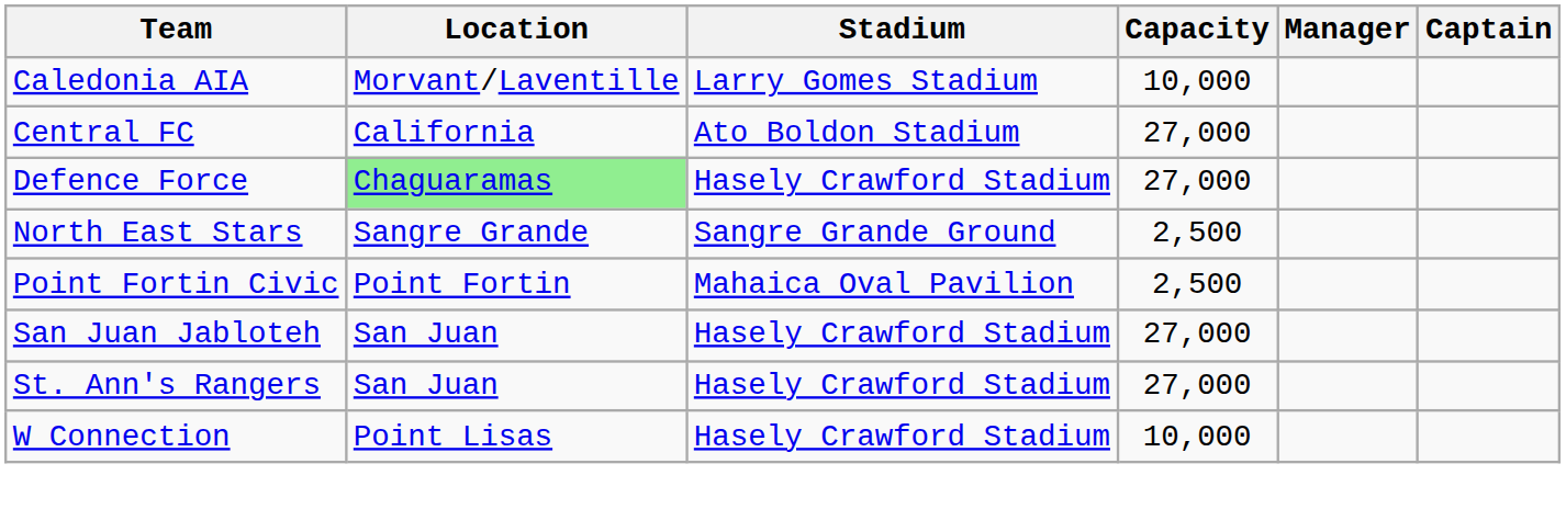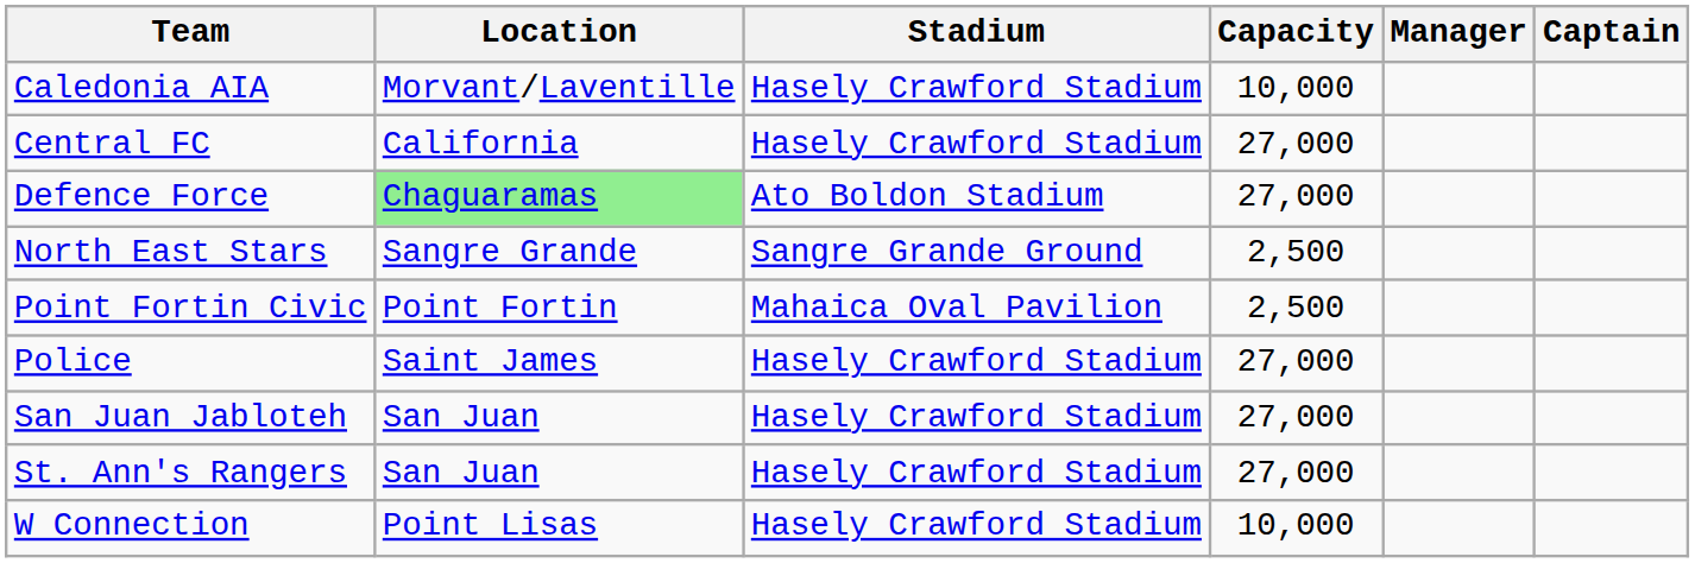 <table class="sortable wikitable" style="font-size:90%;">
 <tr>
 <th>Team</th>
 <th>Location</th>
 <th>Stadium</th>
 <th>Capacity</th>
 <th>Manager</th>
 <th>Captain</th>
 </tr>
 <tr>
 <td><a href='#'>Caledonia AIA</a></td>
 <td><a href='#'>Morvant</a>/<a href='#'>Laventille</a></td>
-<td><a href='#'>Larry Gomes Stadium</a></td>
+<td><a href='#'>Hasely Crawford Stadium</a></td>
 <td align=center>10,000</td>
 <td> </td>
 <td> </td>
 </tr>
 <tr>
 <td><a href='#'>Central FC</a></td>
 <td><a href='#'>California</a></td>
-<td><a href='#'>Ato Boldon Stadium</a></td>
+<td><a href='#'>Hasely Crawford Stadium</a></td>
 <td align=center>27,000</td>
 <td> </td>
 <td> </td>
 </tr>
 <tr>
 <td><a href='#'>Defence Force</a></td>
 <td style="background: lightgreen;"><a href='#'>Chaguaramas</a></td>
-<td><a href='#'>Hasely Crawford Stadium</a></td>
+<td><a href='#'>Ato Boldon Stadium</a></td>
 <td align=center>27,000</td>
 <td> </td>
 <td> </td>
 </tr>
 <tr>
 <td><a href='#'>North East Stars</a></td>
 <td><a href='#'>Sangre Grande</a></td>
 <td><a href='#'>Sangre Grande Ground</a></td>
 <td align=center>2,500</td>
 <td> </td>
 <td> </td>
 </tr>
 <tr>
 <td><a href='#'>Point Fortin Civic</a></td>
 <td><a href='#'>Point Fortin</a></td>
 <td><a href='#'>Mahaica Oval Pavilion</a></td>
 <td align=center>2,500</td>
+<td> </td>
+<td> </td>
+</tr>
+<tr>
+<td><a href='#'>Police</a></td>
+<td><a href='#'>Saint James</a></td>
+<td><a href='#'>Hasely Crawford Stadium</a></td>
+<td align=center>27,000</td>
 <td> </td>
 <td> </td>
 </tr>
 <tr>
 <td><a href='#'>San Juan Jabloteh</a></td>
 <td><a href='#'>San Juan</a></td>
 <td><a href='#'>Hasely Crawford Stadium</a></td>
 <td align=center>27,000</td>
 <td> </td>
 <td> </td>
 </tr>
 <tr>
 <td><a href='#'>St. Ann's Rangers</a></td>
 <td><a href='#'>San Juan</a></td>
 <td><a href='#'>Hasely Crawford Stadium</a></td>
 <td align=center>27,000</td>
 <td> </td>
 <td> </td>
 </tr>
 <tr>
 <td><a href='#'>W Connection</a></td>
 <td><a href='#'>Point Lisas</a></td>
 <td><a href='#'>Hasely Crawford Stadium</a></td>
 <td align=center>10,000</td>
 <td> </td>
 <td> </td>
 </tr>
 </table>
